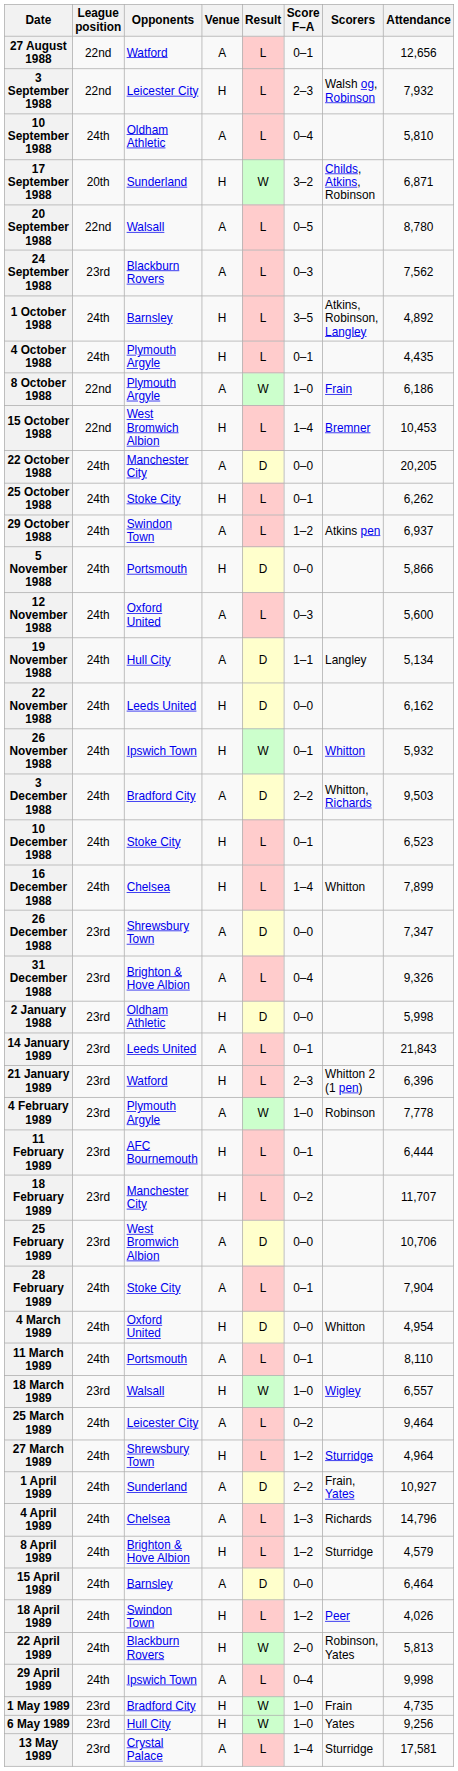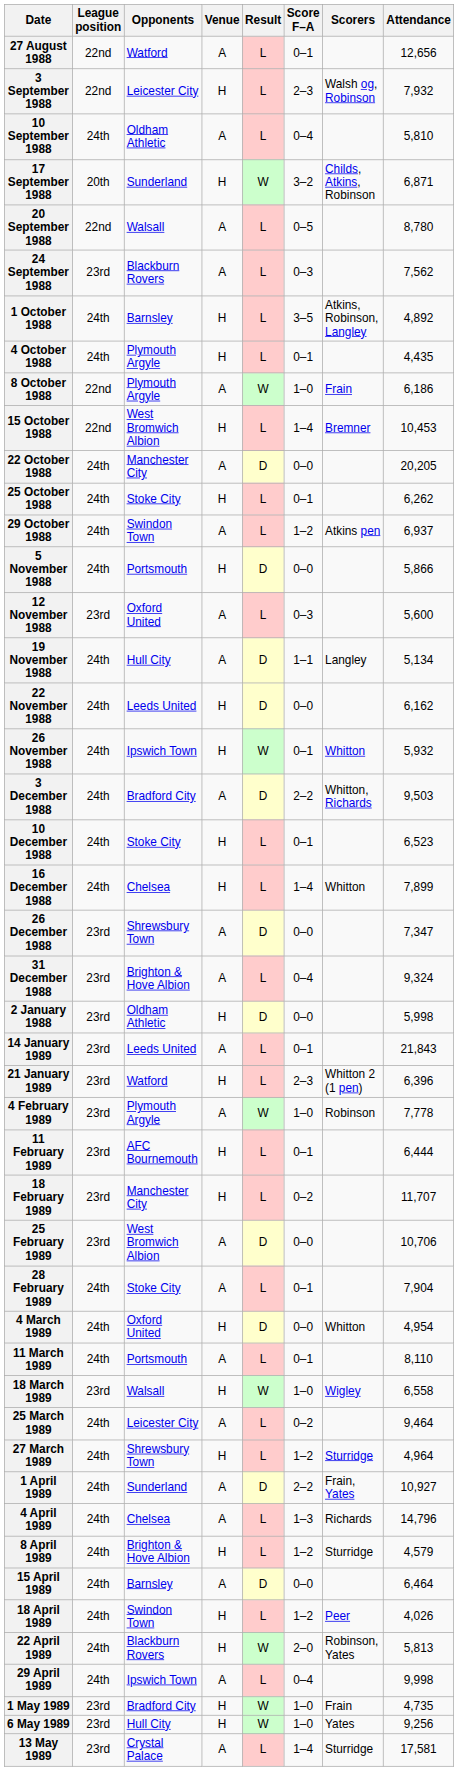 <table class="wikitable plainrowheaders" style="text-align:center">
 <tr>
 <th scope="col">Date</th>
 <th scope="col">League<br>position</th>
 <th scope="col">Opponents</th>
 <th scope="col">Venue</th>
 <th scope="col">Result</th>
 <th scope="col">Score<br>F–A</th>
 <th scope="col">Scorers</th>
 <th scope="col">Attendance</th>
 </tr>
 <tr>
 <th scope="row">27 August 1988</th>
 <td>22nd</td>
 <td align="left"><a href='#'>Watford</a></td>
 <td>A</td>
 <td style="background:#fcc">L</td>
 <td>0–1</td>
 <td></td>
 <td>12,656</td>
 </tr>
 <tr>
 <th scope="row">3 September 1988</th>
 <td>22nd</td>
 <td align="left"><a href='#'>Leicester City</a></td>
 <td>H</td>
 <td style="background:#fcc">L</td>
 <td>2–3</td>
 <td align="left">Walsh <a href='#'>og</a>, <a href='#'>Robinson</a></td>
 <td>7,932</td>
 </tr>
 <tr>
 <th scope="row">10 September 1988</th>
 <td>24th</td>
 <td align="left"><a href='#'>Oldham Athletic</a></td>
 <td>A</td>
 <td style="background:#fcc">L</td>
 <td>0–4</td>
 <td></td>
 <td>5,810</td>
 </tr>
 <tr>
 <th scope="row">17 September 1988</th>
 <td>20th</td>
 <td align="left"><a href='#'>Sunderland</a></td>
 <td>H</td>
 <td style="background:#cfc">W</td>
 <td>3–2</td>
 <td align="left"><a href='#'>Childs</a>, <a href='#'>Atkins</a>, Robinson</td>
 <td>6,871</td>
 </tr>
 <tr>
 <th scope="row">20 September 1988</th>
 <td>22nd</td>
 <td align="left"><a href='#'>Walsall</a></td>
 <td>A</td>
 <td style="background:#fcc">L</td>
 <td>0–5</td>
 <td></td>
 <td>8,780</td>
 </tr>
 <tr>
 <th scope="row">24 September 1988</th>
 <td>23rd</td>
 <td align="left"><a href='#'>Blackburn Rovers</a></td>
 <td>A</td>
 <td style="background:#fcc">L</td>
 <td>0–3</td>
 <td></td>
 <td>7,562</td>
 </tr>
 <tr>
 <th scope="row">1 October 1988</th>
 <td>24th</td>
 <td align="left"><a href='#'>Barnsley</a></td>
 <td>H</td>
 <td style="background:#fcc">L</td>
 <td>3–5</td>
 <td align="left">Atkins, Robinson, <a href='#'>Langley</a></td>
 <td>4,892</td>
 </tr>
 <tr>
 <th scope="row">4 October 1988</th>
 <td>24th</td>
 <td align="left"><a href='#'>Plymouth Argyle</a></td>
 <td>H</td>
 <td style="background:#fcc">L</td>
 <td>0–1</td>
 <td></td>
 <td>4,435</td>
 </tr>
 <tr>
 <th scope="row">8 October 1988</th>
 <td>22nd</td>
 <td align="left"><a href='#'>Plymouth Argyle</a></td>
 <td>A</td>
 <td style="background:#cfc">W</td>
 <td>1–0</td>
 <td align="left"><a href='#'>Frain</a></td>
 <td>6,186</td>
 </tr>
 <tr>
 <th scope="row">15 October 1988</th>
 <td>22nd</td>
 <td align="left"><a href='#'>West Bromwich Albion</a></td>
 <td>H</td>
 <td style="background:#fcc">L</td>
 <td>1–4</td>
 <td align="left"><a href='#'>Bremner</a></td>
 <td>10,453</td>
 </tr>
 <tr>
 <th scope="row">22 October 1988</th>
 <td>24th</td>
 <td align="left"><a href='#'>Manchester City</a></td>
 <td>A</td>
 <td style="background:#ffc">D</td>
 <td>0–0</td>
 <td></td>
 <td>20,205</td>
 </tr>
 <tr>
 <th scope="row">25 October 1988</th>
 <td>24th</td>
 <td align="left"><a href='#'>Stoke City</a></td>
 <td>H</td>
 <td style="background:#fcc">L</td>
 <td>0–1</td>
 <td></td>
 <td>6,262</td>
 </tr>
 <tr>
 <th scope="row">29 October 1988</th>
 <td>24th</td>
 <td align="left"><a href='#'>Swindon Town</a></td>
 <td>A</td>
 <td style="background:#fcc">L</td>
 <td>1–2</td>
 <td align="left">Atkins <a href='#'>pen</a></td>
 <td>6,937</td>
 </tr>
 <tr>
 <th scope="row">5 November 1988</th>
 <td>24th</td>
 <td align="left"><a href='#'>Portsmouth</a></td>
 <td>H</td>
 <td style="background:#ffc">D</td>
 <td>0–0</td>
 <td></td>
 <td>5,866</td>
 </tr>
 <tr>
 <th scope="row">12 November 1988</th>
-<td>24th</td>
+<td>23rd</td>
 <td align="left"><a href='#'>Oxford United</a></td>
 <td>A</td>
 <td style="background:#fcc">L</td>
 <td>0–3</td>
 <td></td>
 <td>5,600</td>
 </tr>
 <tr>
 <th scope="row">19 November 1988</th>
 <td>24th</td>
 <td align="left"><a href='#'>Hull City</a></td>
 <td>A</td>
 <td style="background:#ffc">D</td>
 <td>1–1</td>
 <td align="left">Langley</td>
 <td>5,134</td>
 </tr>
 <tr>
 <th scope="row">22 November 1988</th>
 <td>24th</td>
 <td align="left"><a href='#'>Leeds United</a></td>
 <td>H</td>
 <td style="background:#ffc">D</td>
 <td>0–0</td>
 <td></td>
 <td>6,162</td>
 </tr>
 <tr>
 <th scope="row">26 November 1988</th>
 <td>24th</td>
 <td align="left"><a href='#'>Ipswich Town</a></td>
 <td>H</td>
 <td style="background:#cfc">W</td>
 <td>0–1</td>
 <td align="left"><a href='#'>Whitton</a></td>
 <td>5,932</td>
 </tr>
 <tr>
 <th scope="row">3 December 1988</th>
 <td>24th</td>
 <td align="left"><a href='#'>Bradford City</a></td>
 <td>A</td>
 <td style="background:#ffc">D</td>
 <td>2–2</td>
 <td align="left">Whitton, <a href='#'>Richards</a></td>
 <td>9,503</td>
 </tr>
 <tr>
 <th scope="row">10 December 1988</th>
 <td>24th</td>
 <td align="left"><a href='#'>Stoke City</a></td>
 <td>H</td>
 <td style="background:#fcc">L</td>
 <td>0–1</td>
 <td></td>
 <td>6,523</td>
 </tr>
 <tr>
 <th scope="row">16 December 1988</th>
 <td>24th</td>
 <td align="left"><a href='#'>Chelsea</a></td>
 <td>H</td>
 <td style="background:#fcc">L</td>
 <td>1–4</td>
 <td align="left">Whitton</td>
 <td>7,899</td>
 </tr>
 <tr>
 <th scope="row">26 December 1988</th>
 <td>23rd</td>
 <td align="left"><a href='#'>Shrewsbury Town</a></td>
 <td>A</td>
 <td style="background:#ffc">D</td>
 <td>0–0</td>
 <td></td>
 <td>7,347</td>
 </tr>
 <tr>
 <th scope="row">31 December 1988</th>
 <td>23rd</td>
 <td align="left"><a href='#'>Brighton & Hove Albion</a></td>
 <td>A</td>
 <td style="background:#fcc">L</td>
 <td>0–4</td>
 <td></td>
-<td>9,326</td>
+<td>9,324</td>
 </tr>
 <tr>
 <th scope="row">2 January 1988</th>
 <td>23rd</td>
 <td align="left"><a href='#'>Oldham Athletic</a></td>
 <td>H</td>
 <td style="background:#ffc">D</td>
 <td>0–0</td>
 <td></td>
 <td>5,998</td>
 </tr>
 <tr>
 <th scope="row">14 January 1989</th>
 <td>23rd</td>
 <td align="left"><a href='#'>Leeds United</a></td>
 <td>A</td>
 <td style="background:#fcc">L</td>
 <td>0–1</td>
 <td></td>
 <td>21,843</td>
 </tr>
 <tr>
 <th scope="row">21 January 1989</th>
 <td>23rd</td>
 <td align="left"><a href='#'>Watford</a></td>
 <td>H</td>
 <td style="background:#fcc">L</td>
 <td>2–3</td>
 <td align="left">Whitton 2 (1 <a href='#'>pen</a>)</td>
 <td>6,396</td>
 </tr>
 <tr>
 <th scope="row">4 February 1989</th>
 <td>23rd</td>
 <td align="left"><a href='#'>Plymouth Argyle</a></td>
 <td>A</td>
 <td style="background:#cfc">W</td>
 <td>1–0</td>
 <td align="left">Robinson</td>
 <td>7,778</td>
 </tr>
 <tr>
 <th scope="row">11 February 1989</th>
 <td>23rd</td>
 <td align="left"><a href='#'>AFC Bournemouth</a></td>
 <td>H</td>
 <td style="background:#fcc">L</td>
 <td>0–1</td>
 <td></td>
 <td>6,444</td>
 </tr>
 <tr>
 <th scope="row">18 February 1989</th>
 <td>23rd</td>
 <td align="left"><a href='#'>Manchester City</a></td>
 <td>H</td>
 <td style="background:#fcc">L</td>
 <td>0–2</td>
 <td></td>
 <td>11,707</td>
 </tr>
 <tr>
 <th scope="row">25 February 1989</th>
 <td>23rd</td>
 <td align="left"><a href='#'>West Bromwich Albion</a></td>
 <td>A</td>
 <td style="background:#ffc">D</td>
 <td>0–0</td>
 <td></td>
 <td>10,706</td>
 </tr>
 <tr>
 <th scope="row">28 February 1989</th>
 <td>24th</td>
 <td align="left"><a href='#'>Stoke City</a></td>
 <td>A</td>
 <td style="background:#fcc">L</td>
 <td>0–1</td>
 <td></td>
 <td>7,904</td>
 </tr>
 <tr>
 <th scope="row">4 March 1989</th>
 <td>24th</td>
 <td align="left"><a href='#'>Oxford United</a></td>
 <td>H</td>
 <td style="background:#ffc">D</td>
 <td>0–0</td>
 <td align="left">Whitton</td>
 <td>4,954</td>
 </tr>
 <tr>
 <th scope="row">11 March 1989</th>
 <td>24th</td>
 <td align="left"><a href='#'>Portsmouth</a></td>
 <td>A</td>
 <td style="background:#fcc">L</td>
 <td>0–1</td>
 <td></td>
 <td>8,110</td>
 </tr>
 <tr>
 <th scope="row">18 March 1989</th>
 <td>23rd</td>
 <td align="left"><a href='#'>Walsall</a></td>
 <td>H</td>
 <td style="background:#cfc">W</td>
 <td>1–0</td>
 <td align="left"><a href='#'>Wigley</a></td>
-<td>6,557</td>
+<td>6,558</td>
 </tr>
 <tr>
 <th scope="row">25 March 1989</th>
 <td>24th</td>
 <td align="left"><a href='#'>Leicester City</a></td>
 <td>A</td>
 <td style="background:#fcc">L</td>
 <td>0–2</td>
 <td></td>
 <td>9,464</td>
 </tr>
 <tr>
 <th scope="row">27 March 1989</th>
 <td>24th</td>
 <td align="left"><a href='#'>Shrewsbury Town</a></td>
 <td>H</td>
 <td style="background:#fcc">L</td>
 <td>1–2</td>
 <td align="left"><a href='#'>Sturridge</a></td>
 <td>4,964</td>
 </tr>
 <tr>
 <th scope="row">1 April 1989</th>
 <td>24th</td>
 <td align="left"><a href='#'>Sunderland</a></td>
 <td>A</td>
 <td style="background:#ffc">D</td>
 <td>2–2</td>
 <td align="left">Frain, <a href='#'>Yates</a></td>
 <td>10,927</td>
 </tr>
 <tr>
 <th scope="row">4 April 1989</th>
 <td>24th</td>
 <td align="left"><a href='#'>Chelsea</a></td>
 <td>A</td>
 <td style="background:#fcc">L</td>
 <td>1–3</td>
 <td align="left">Richards</td>
 <td>14,796</td>
 </tr>
 <tr>
 <th scope="row">8 April 1989</th>
 <td>24th</td>
 <td align="left"><a href='#'>Brighton & Hove Albion</a></td>
 <td>H</td>
 <td style="background:#fcc">L</td>
 <td>1–2</td>
 <td align="left">Sturridge</td>
 <td>4,579</td>
 </tr>
 <tr>
 <th scope="row">15 April 1989</th>
 <td>24th</td>
 <td align="left"><a href='#'>Barnsley</a></td>
 <td>A</td>
 <td style="background:#ffc">D</td>
 <td>0–0</td>
 <td></td>
 <td>6,464</td>
 </tr>
 <tr>
 <th scope="row">18 April 1989</th>
 <td>24th</td>
 <td align="left"><a href='#'>Swindon Town</a></td>
 <td>H</td>
 <td style="background:#fcc">L</td>
 <td>1–2</td>
 <td align="left"><a href='#'>Peer</a></td>
 <td>4,026</td>
 </tr>
 <tr>
 <th scope="row">22 April 1989</th>
 <td>24th</td>
 <td align="left"><a href='#'>Blackburn Rovers</a></td>
 <td>H</td>
 <td style="background:#cfc">W</td>
 <td>2–0</td>
 <td align="left">Robinson, Yates</td>
 <td>5,813</td>
 </tr>
 <tr>
 <th scope="row">29 April 1989</th>
 <td>24th</td>
 <td align="left"><a href='#'>Ipswich Town</a></td>
 <td>A</td>
 <td style="background:#fcc">L</td>
 <td>0–4</td>
 <td></td>
 <td>9,998</td>
 </tr>
 <tr>
 <th scope="row">1 May 1989</th>
 <td>23rd</td>
 <td align="left"><a href='#'>Bradford City</a></td>
 <td>H</td>
 <td style="background:#cfc">W</td>
 <td>1–0</td>
 <td align="left">Frain</td>
 <td>4,735</td>
 </tr>
 <tr>
 <th scope="row">6 May 1989</th>
 <td>23rd</td>
 <td align="left"><a href='#'>Hull City</a></td>
 <td>H</td>
 <td style="background:#cfc">W</td>
 <td>1–0</td>
 <td align="left">Yates</td>
 <td>9,256</td>
 </tr>
 <tr>
 <th scope="row">13 May 1989</th>
 <td>23rd</td>
 <td align="left"><a href='#'>Crystal Palace</a></td>
 <td>A</td>
 <td style="background:#fcc">L</td>
 <td>1–4</td>
 <td align="left">Sturridge</td>
 <td>17,581</td>
 </tr>
 </table>
